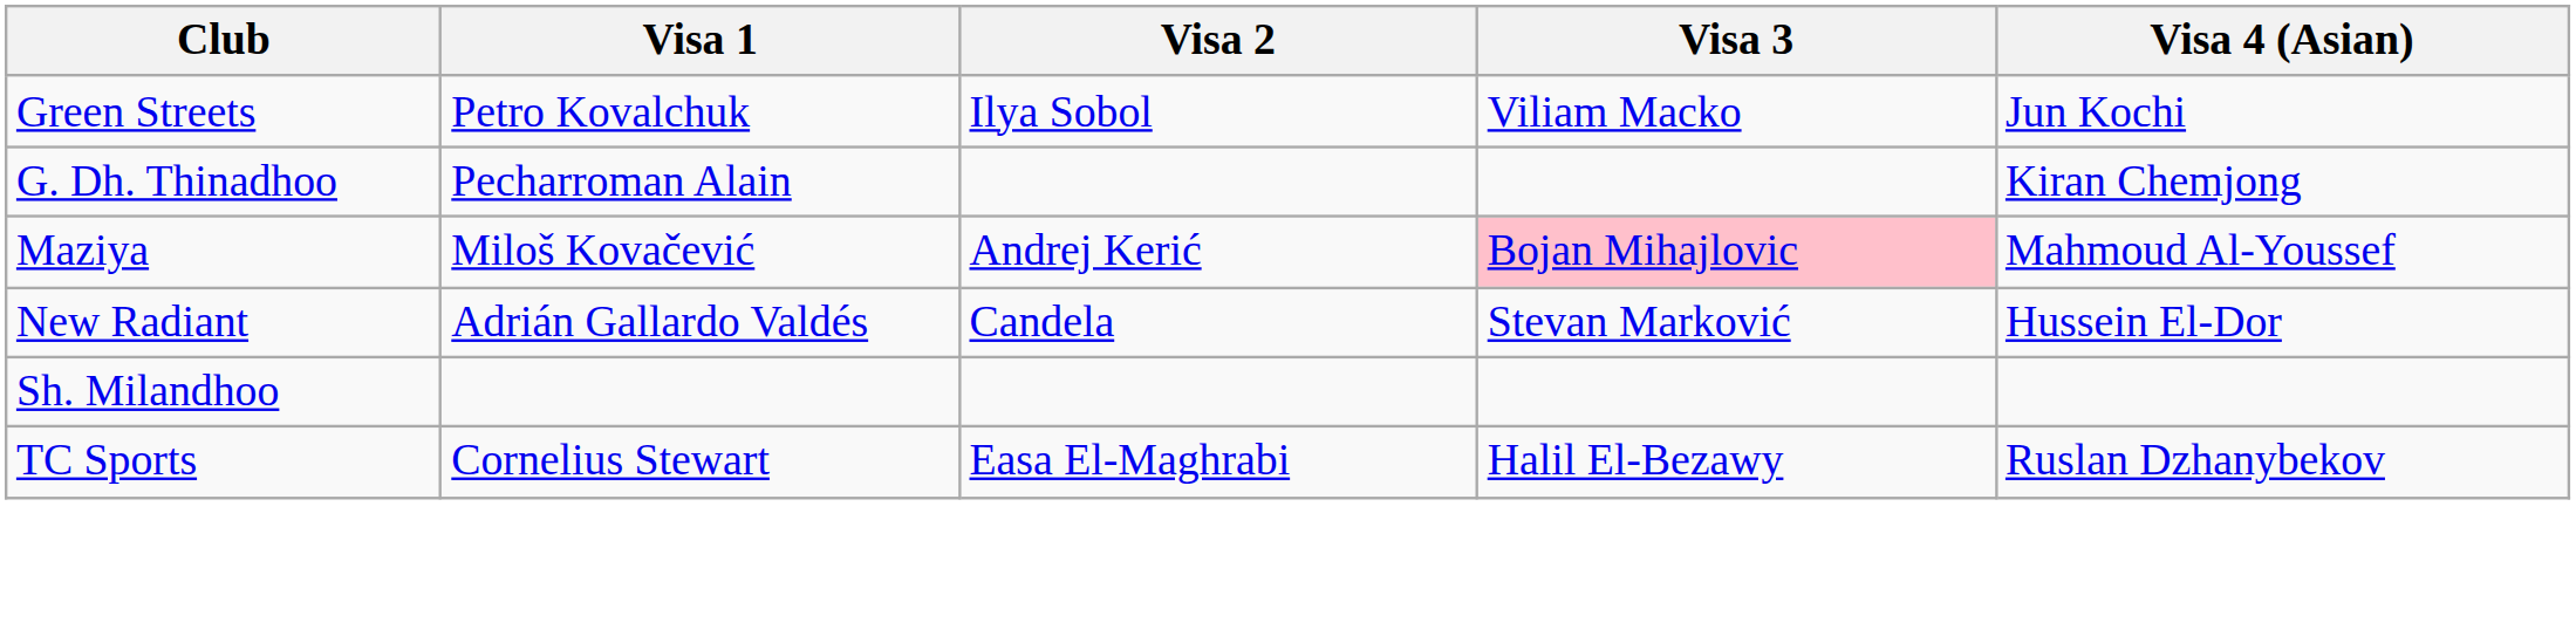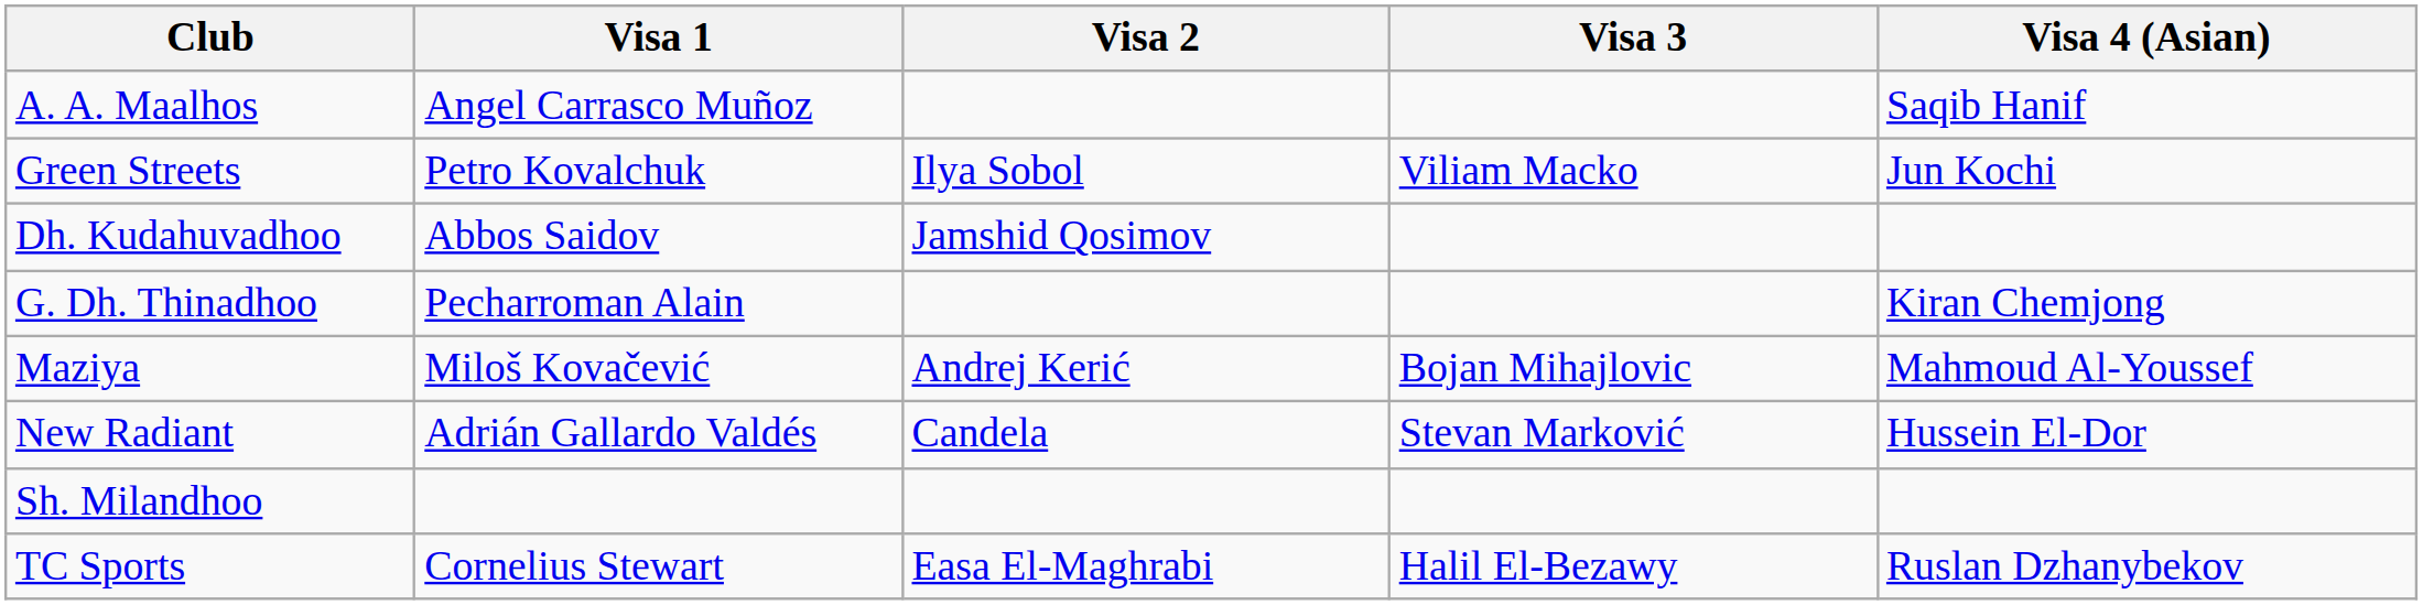 <table class="wikitable">
 <tr>
 <th style="width:150px;">Club</th>
 <th style="width:180px;">Visa 1</th>
 <th style="width:180px;">Visa 2</th>
 <th style="width:180px;">Visa 3</th>
 <th style="width:200px;">Visa 4 (Asian)</th>
 </tr>
 <tr style="vertical-align:top;">
+<td><a href='#'>A. A. Maalhos</a></td>
+<td> <a href='#'>Angel Carrasco Muñoz</a></td>
+<td></td>
+<td></td>
+<td> <a href='#'>Saqib Hanif</a></td>
+</tr>
+<tr style="vertical-align:top;">
 <td><a href='#'>Green Streets</a></td>
 <td> <a href='#'>Petro Kovalchuk</a></td>
 <td> <a href='#'>Ilya Sobol</a></td>
 <td> <a href='#'>Viliam Macko</a></td>
 <td> <a href='#'>Jun Kochi</a></td>
+</tr>
+<tr style="vertical-align:top;">
+<td><a href='#'>Dh. Kudahuvadhoo</a></td>
+<td> <a href='#'>Abbos Saidov</a></td>
+<td> <a href='#'>Jamshid Qosimov</a></td>
+<td></td>
+<td></td>
 </tr>
 <tr style="vertical-align:top;">
 <td><a href='#'>G. Dh. Thinadhoo</a></td>
 <td> <a href='#'>Pecharroman Alain</a></td>
 <td></td>
 <td></td>
 <td> <a href='#'>Kiran Chemjong</a></td>
 </tr>
 <tr style="vertical-align:top;">
 <td><a href='#'>Maziya</a></td>
 <td> <a href='#'>Miloš Kovačević</a></td>
 <td> <a href='#'>Andrej Kerić</a></td>
-<td style="background: pink;"> <a href='#'>Bojan Mihajlovic</a></td>
+<td> <a href='#'>Bojan Mihajlovic</a></td>
 <td> <a href='#'>Mahmoud Al-Youssef</a></td>
 </tr>
 <tr style="vertical-align:top;">
 <td><a href='#'>New Radiant</a></td>
 <td> <a href='#'>Adrián Gallardo Valdés</a></td>
 <td> <a href='#'>Candela</a></td>
 <td> <a href='#'>Stevan Marković</a></td>
 <td> <a href='#'>Hussein El-Dor</a></td>
 </tr>
 <tr style="vertical-align:top;">
 <td><a href='#'>Sh. Milandhoo</a></td>
 <td></td>
 <td></td>
 <td></td>
 <td></td>
 </tr>
 <tr style="vertical-align:top;">
 <td><a href='#'>TC Sports</a></td>
 <td> <a href='#'>Cornelius Stewart</a></td>
 <td> <a href='#'>Easa El-Maghrabi</a></td>
 <td> <a href='#'>Halil El-Bezawy</a></td>
 <td> <a href='#'>Ruslan Dzhanybekov</a></td>
 </tr>
 </table>
